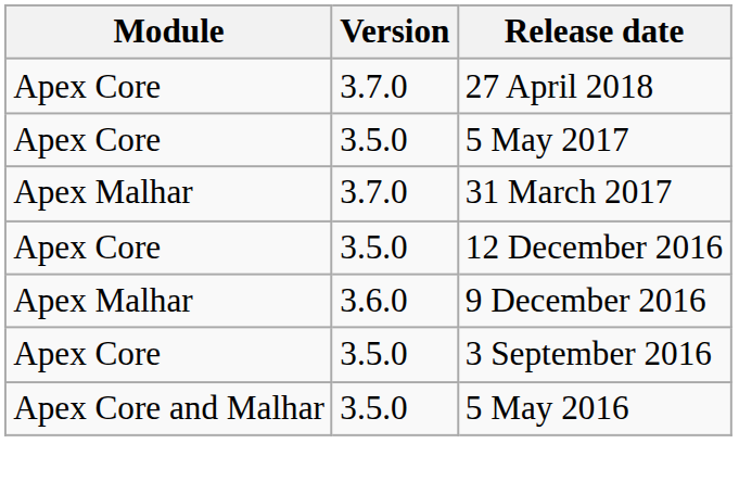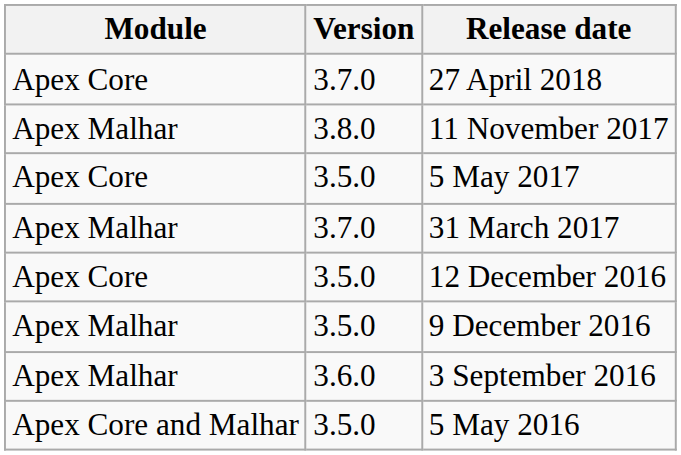 <table class="wikitable">
 <tr>
 <th>Module</th>
 <th>Version</th>
 <th>Release date</th>
 </tr>
 <tr>
 <td>Apex Core</td>
 <td>3.7.0</td>
 <td>27 April 2018</td>
+</tr>
+<tr>
+<td>Apex Malhar</td>
+<td>3.8.0</td>
+<td>11 November 2017</td>
 </tr>
 <tr>
 <td>Apex Core</td>
 <td>3.5.0</td>
 <td>5 May 2017</td>
 </tr>
 <tr>
 <td>Apex Malhar</td>
 <td>3.7.0</td>
 <td>31 March 2017</td>
 </tr>
 <tr>
 <td>Apex Core</td>
 <td>3.5.0</td>
 <td>12 December 2016</td>
 </tr>
 <tr>
 <td>Apex Malhar</td>
-<td>3.6.0</td>
+<td>3.5.0</td>
 <td>9 December 2016</td>
 </tr>
 <tr>
-<td>Apex Core</td>
-<td>3.5.0</td>
+<td>Apex Malhar</td>
+<td>3.6.0</td>
 <td>3 September 2016</td>
 </tr>
 <tr>
 <td>Apex Core and Malhar</td>
 <td>3.5.0</td>
 <td>5 May 2016</td>
 </tr>
 </table>
